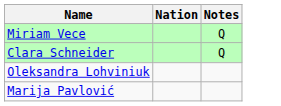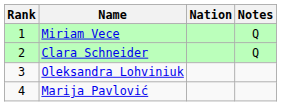 <table class="wikitable sortable" style="text-align:center">
 <tr>
+<th>Rank</th>
 <th>Name</th>
 <th>Nation</th>
 <th>Notes</th>
 </tr>
 <tr bgcolor=bbffbb>
+<td>1</td>
 <td align=left><a href='#'>Miriam Vece</a></td>
 <td align=left></td>
 <td>Q</td>
 </tr>
 <tr bgcolor=bbffbb>
+<td>2</td>
 <td align=left><a href='#'>Clara Schneider</a></td>
 <td align=left></td>
 <td>Q</td>
 </tr>
 <tr>
+<td>3</td>
 <td align=left><a href='#'>Oleksandra Lohviniuk</a></td>
 <td align=left></td>
 <td></td>
 </tr>
 <tr>
+<td>4</td>
 <td align=left><a href='#'>Marija Pavlović</a></td>
 <td align=left></td>
 <td></td>
 </tr>
 </table>
